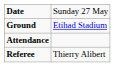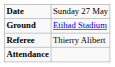 <table class="wikitable" style="font-size:85%;">
 <tr>
 <td><strong>Date</strong></td>
 <td>Sunday 27 May</td>
 </tr>
 <tr>
 <td><strong>Ground</strong></td>
 <td><a href='#'>Etihad Stadium</a></td>
 </tr>
 <tr>
+<td><strong>Referee</strong></td>
+<td>Thierry Alibert</td>
+</tr>
+<tr>
 <td><strong>Attendance</strong></td>
 <td></td>
 </tr>
-<tr>
-<td><strong>Referee</strong></td>
-<td>Thierry Alibert</td>
-</tr>
 </table>
